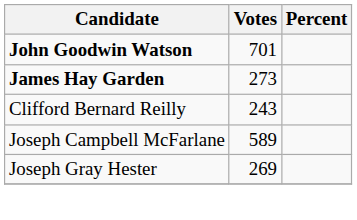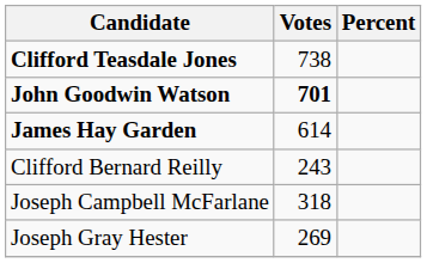 <table class="wikitable">
 <tr>
 <th>Candidate</th>
 <th>Votes</th>
 <th>Percent</th>
 </tr>
 <tr>
+<td style="font-weight:bold;">Clifford Teasdale Jones</td>
+<td style="text-align:right;">738</td>
+<td style="text-align:right;"></td>
+</tr>
+<tr>
 <td style="font-weight:bold;">John Goodwin Watson</td>
-<td style="text-align:right;">701</td>
+<td style="text-align:right;"><strong>701</strong></td>
 <td style="text-align:right;"></td>
 </tr>
 <tr>
 <td style="font-weight:bold;">James Hay Garden</td>
-<td style="text-align:right;">273</td>
+<td style="text-align:right;">614</td>
 <td style="text-align:right;"></td>
 </tr>
 <tr>
 <td>Clifford Bernard Reilly</td>
 <td style="text-align:right;">243</td>
 <td style="text-align:right;"></td>
 </tr>
 <tr>
 <td>Joseph Campbell McFarlane</td>
-<td style="text-align:right;">589</td>
+<td style="text-align:right;">318</td>
 <td style="text-align:right;"></td>
 </tr>
 <tr>
 <td>Joseph Gray Hester</td>
 <td style="text-align:right;">269</td>
 <td style="text-align:right;"></td>
 </tr>
 <tr>
 </tr>
 </table>
